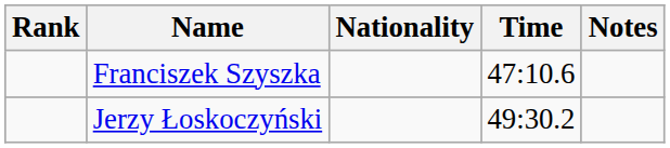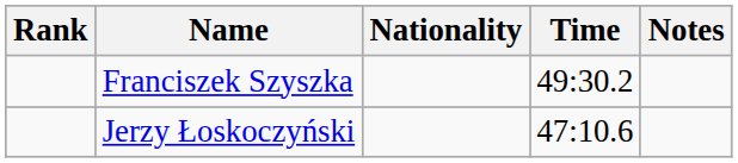 <table class="wikitable sortable" style="text-align:center">
 <tr>
 <th>Rank</th>
 <th>Name</th>
 <th>Nationality</th>
 <th>Time</th>
 <th>Notes</th>
 </tr>
 <tr>
 <td></td>
 <td align=left><a href='#'>Franciszek Szyszka</a></td>
 <td align=left></td>
-<td>47:10.6</td>
+<td>49:30.2</td>
 <td></td>
 </tr>
 <tr>
 <td></td>
 <td align=left><a href='#'>Jerzy Łoskoczyński</a></td>
 <td align=left></td>
-<td>49:30.2</td>
+<td>47:10.6</td>
 <td></td>
 </tr>
 </table>
